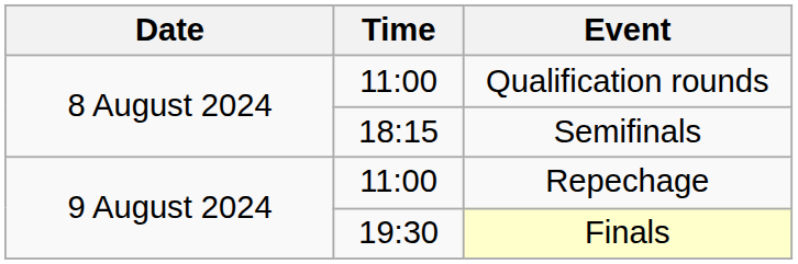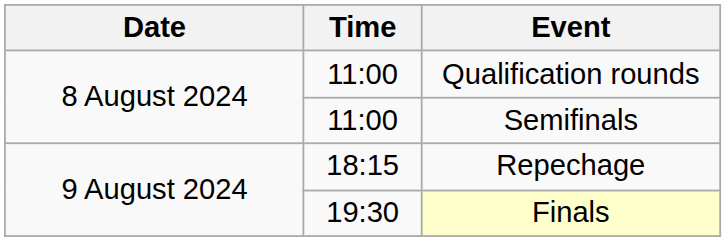 <table class = "wikitable" style="text-align:center;">
 <tr>
 <th width=157>Date</th>
 <th width=57>Time</th>
 <th width=157>Event</th>
 </tr>
 <tr>
 <td rowspan=2>8 August 2024</td>
 <td>11:00</td>
 <td>Qualification rounds</td>
 </tr>
 <tr>
-<td>18:15</td>
+<td>11:00</td>
 <td>Semifinals</td>
 </tr>
 <tr>
 <td rowspan=2>9 August 2024</td>
-<td>11:00</td>
+<td>18:15</td>
 <td>Repechage</td>
 </tr>
 <tr>
 <td>19:30</td>
 <td bgcolor=ffffcc>Finals</td>
 </tr>
 </table>
